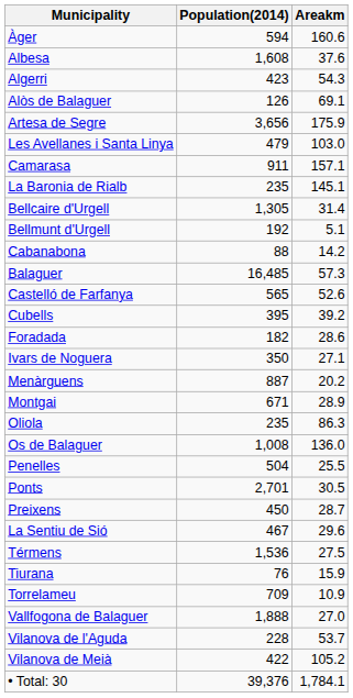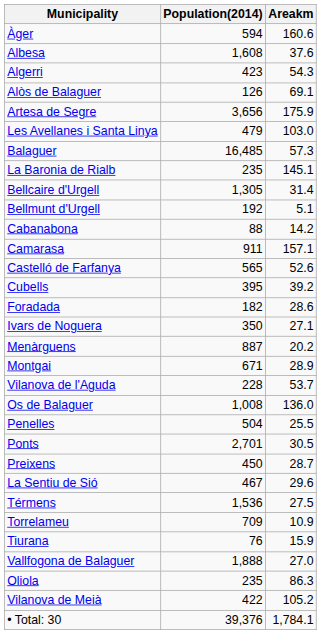 <table class="wikitable sortable">
 <tr>
 <th>Municipality</th>
 <th>Population(2014)</th>
 <th>Areakm</th>
 </tr>
 <tr>
 <td><a href='#'>Àger</a></td>
 <td align=right>594</td>
 <td align=right>160.6</td>
 </tr>
 <tr>
 <td><a href='#'>Albesa</a></td>
 <td align=right>1,608</td>
 <td align=right>37.6</td>
 </tr>
 <tr>
 <td><a href='#'>Algerri</a></td>
 <td align=right>423</td>
 <td align=right>54.3</td>
 </tr>
 <tr>
 <td><a href='#'>Alòs de Balaguer</a></td>
 <td align=right>126</td>
 <td align=right>69.1</td>
 </tr>
 <tr>
 <td><a href='#'>Artesa de Segre</a></td>
 <td align=right>3,656</td>
 <td align=right>175.9</td>
 </tr>
 <tr>
 <td><a href='#'>Les Avellanes i Santa Linya</a></td>
 <td align=right>479</td>
 <td align=right>103.0</td>
 </tr>
 <tr>
-<td><a href='#'>Camarasa</a></td>
-<td align=right>911</td>
-<td align=right>157.1</td>
+<td><a href='#'>Balaguer</a></td>
+<td align=right>16,485</td>
+<td align=right>57.3</td>
 </tr>
 <tr>
 <td><a href='#'>La Baronia de Rialb</a></td>
 <td align=right>235</td>
 <td align=right>145.1</td>
 </tr>
 <tr>
 <td><a href='#'>Bellcaire d'Urgell</a></td>
 <td align=right>1,305</td>
 <td align=right>31.4</td>
 </tr>
 <tr>
 <td><a href='#'>Bellmunt d'Urgell</a></td>
 <td align=right>192</td>
 <td align=right>5.1</td>
 </tr>
 <tr>
 <td><a href='#'>Cabanabona</a></td>
 <td align=right>88</td>
 <td align=right>14.2</td>
 </tr>
 <tr>
-<td><a href='#'>Balaguer</a></td>
-<td align=right>16,485</td>
-<td align=right>57.3</td>
+<td><a href='#'>Camarasa</a></td>
+<td align=right>911</td>
+<td align=right>157.1</td>
 </tr>
 <tr>
 <td><a href='#'>Castelló de Farfanya</a></td>
 <td align=right>565</td>
 <td align=right>52.6</td>
 </tr>
 <tr>
 <td><a href='#'>Cubells</a></td>
 <td align=right>395</td>
 <td align=right>39.2</td>
 </tr>
 <tr>
 <td><a href='#'>Foradada</a></td>
 <td align=right>182</td>
 <td align=right>28.6</td>
 </tr>
 <tr>
 <td><a href='#'>Ivars de Noguera</a></td>
 <td align=right>350</td>
 <td align=right>27.1</td>
 </tr>
 <tr>
 <td><a href='#'>Menàrguens</a></td>
 <td align=right>887</td>
 <td align=right>20.2</td>
 </tr>
 <tr>
 <td><a href='#'>Montgai</a></td>
 <td align=right>671</td>
 <td align=right>28.9</td>
 </tr>
 <tr>
-<td><a href='#'>Oliola</a></td>
-<td align=right>235</td>
-<td align=right>86.3</td>
+<td><a href='#'>Vilanova de l'Aguda</a></td>
+<td align=right>228</td>
+<td align=right>53.7</td>
 </tr>
 <tr>
 <td><a href='#'>Os de Balaguer</a></td>
 <td align=right>1,008</td>
 <td align=right>136.0</td>
 </tr>
 <tr>
 <td><a href='#'>Penelles</a></td>
 <td align=right>504</td>
 <td align=right>25.5</td>
 </tr>
 <tr>
 <td><a href='#'>Ponts</a></td>
 <td align=right>2,701</td>
 <td align=right>30.5</td>
 </tr>
 <tr>
 <td><a href='#'>Preixens</a></td>
 <td align=right>450</td>
 <td align=right>28.7</td>
 </tr>
 <tr>
 <td><a href='#'>La Sentiu de Sió</a></td>
 <td align=right>467</td>
 <td align=right>29.6</td>
 </tr>
 <tr>
 <td><a href='#'>Térmens</a></td>
 <td align=right>1,536</td>
 <td align=right>27.5</td>
 </tr>
 <tr>
+<td><a href='#'>Torrelameu</a></td>
+<td align=right>709</td>
+<td align=right>10.9</td>
+</tr>
+<tr>
 <td><a href='#'>Tiurana</a></td>
 <td align=right>76</td>
 <td align=right>15.9</td>
-</tr>
-<tr>
-<td><a href='#'>Torrelameu</a></td>
-<td align=right>709</td>
-<td align=right>10.9</td>
 </tr>
 <tr>
 <td><a href='#'>Vallfogona de Balaguer</a></td>
 <td align=right>1,888</td>
 <td align=right>27.0</td>
 </tr>
 <tr>
-<td><a href='#'>Vilanova de l'Aguda</a></td>
-<td align=right>228</td>
-<td align=right>53.7</td>
+<td><a href='#'>Oliola</a></td>
+<td align=right>235</td>
+<td align=right>86.3</td>
 </tr>
 <tr>
 <td><a href='#'>Vilanova de Meià</a></td>
 <td align=right>422</td>
 <td align=right>105.2</td>
 </tr>
 <tr>
 <td>• Total: 30</td>
 <td align=right>39,376</td>
 <td align=right>1,784.1</td>
 </tr>
 </table>
